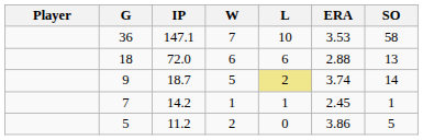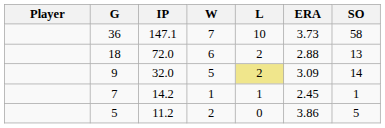 <table class="wikitable sortable">
 <tr>
 <th bgcolor="#DDDDFF" width="16%">Player</th>
 <th bgcolor="#DDDDFF" width="9%">G</th>
 <th bgcolor="#DDDDFF" width="9%">IP</th>
 <th bgcolor="#DDDDFF" width="9%">W</th>
 <th bgcolor="#DDDDFF" width="9%">L</th>
 <th bgcolor="#DDDDFF" width="9%">ERA</th>
 <th bgcolor="#DDDDFF" width="9%">SO</th>
 </tr>
 <tr align="center">
 <td></td>
 <td>36</td>
 <td>147.1</td>
 <td>7</td>
 <td>10</td>
-<td>3.53</td>
+<td>3.73</td>
 <td>58</td>
 </tr>
 <tr align="center">
 <td></td>
 <td>18</td>
 <td>72.0</td>
 <td>6</td>
-<td>6</td>
+<td>2</td>
 <td>2.88</td>
 <td>13</td>
 </tr>
 <tr align="center">
 <td></td>
 <td>9</td>
-<td>18.7</td>
+<td>32.0</td>
 <td>5</td>
 <td style="background: khaki;">2</td>
-<td>3.74</td>
+<td>3.09</td>
 <td>14</td>
 </tr>
 <tr align="center">
 <td></td>
 <td>7</td>
 <td>14.2</td>
 <td>1</td>
 <td>1</td>
 <td>2.45</td>
 <td>1</td>
 </tr>
 <tr align="center">
 <td></td>
 <td>5</td>
 <td>11.2</td>
 <td>2</td>
 <td>0</td>
 <td>3.86</td>
 <td>5</td>
 </tr>
 </table>
